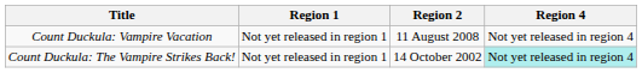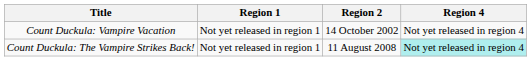 <table class="wikitable"  style="text-align:center;">
 <tr>
 <th>Title</th>
 <th>Region 1</th>
 <th>Region 2</th>
 <th>Region 4</th>
 </tr>
 <tr>
 <td><em>Count Duckula: Vampire Vacation</em></td>
 <td>Not yet released in region 1</td>
-<td>11 August 2008</td>
+<td>14 October 2002</td>
 <td>Not yet released in region 4</td>
 </tr>
 <tr>
 <td><em>Count Duckula: The Vampire Strikes Back!</em></td>
 <td>Not yet released in region 1</td>
-<td>14 October 2002</td>
+<td>11 August 2008</td>
 <td style="background: paleturquoise;">Not yet released in region 4</td>
 </tr>
 </table>
